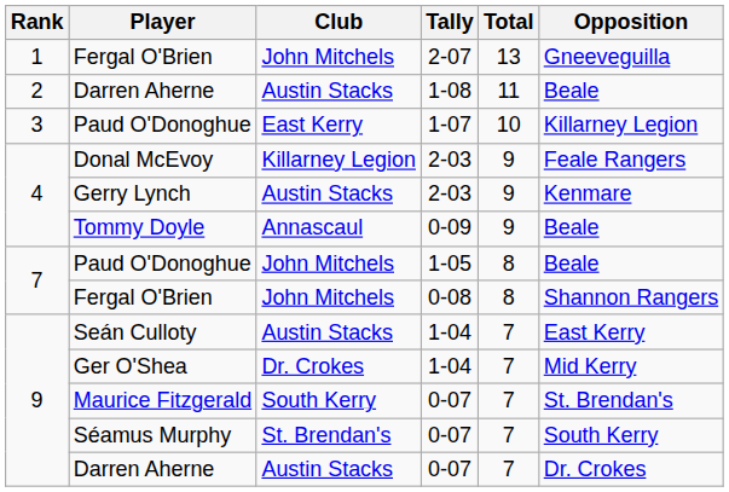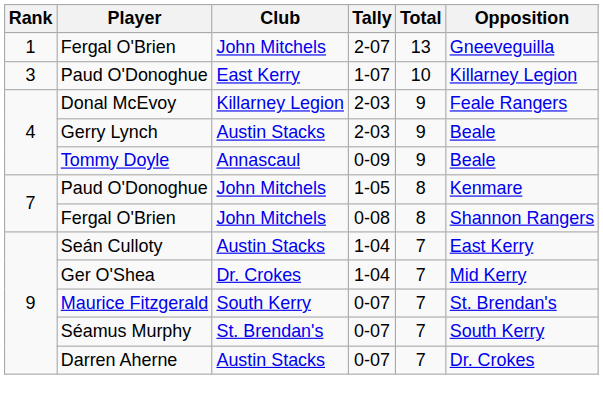 <table class="wikitable">
 <tr>
 <th>Rank</th>
 <th>Player</th>
 <th>Club</th>
 <th>Tally</th>
 <th>Total</th>
 <th>Opposition</th>
 </tr>
 <tr>
 <td rowspan="1" style="text-align:center;">1</td>
 <td>Fergal O'Brien</td>
 <td><a href='#'>John Mitchels</a></td>
 <td align=center>2-07</td>
 <td align=center>13</td>
 <td><a href='#'>Gneeveguilla</a></td>
-</tr>
-<tr>
-<td rowspan="1" style="text-align:center;">2</td>
-<td>Darren Aherne</td>
-<td><a href='#'>Austin Stacks</a></td>
-<td align=center>1-08</td>
-<td align=center>11</td>
-<td><a href='#'>Beale</a></td>
 </tr>
 <tr>
 <td rowspan="1" style="text-align:center;">3</td>
 <td>Paud O'Donoghue</td>
 <td><a href='#'>East Kerry</a></td>
 <td align=center>1-07</td>
 <td align=center>10</td>
 <td><a href='#'>Killarney Legion</a></td>
 </tr>
 <tr>
 <td rowspan="3" style="text-align:center;">4</td>
 <td>Donal McEvoy</td>
 <td><a href='#'>Killarney Legion</a></td>
 <td align=center>2-03</td>
 <td align=center>9</td>
 <td><a href='#'>Feale Rangers</a></td>
 </tr>
 <tr>
 <td>Gerry Lynch</td>
 <td><a href='#'>Austin Stacks</a></td>
 <td align=center>2-03</td>
 <td align=center>9</td>
-<td><a href='#'>Kenmare</a></td>
+<td><a href='#'>Beale</a></td>
 </tr>
 <tr>
 <td><a href='#'>Tommy Doyle</a></td>
 <td><a href='#'>Annascaul</a></td>
 <td align=center>0-09</td>
 <td align=center>9</td>
 <td><a href='#'>Beale</a></td>
 </tr>
 <tr>
 <td rowspan="2" style="text-align:center;">7</td>
 <td>Paud O'Donoghue</td>
 <td><a href='#'>John Mitchels</a></td>
 <td align=center>1-05</td>
 <td align=center>8</td>
-<td><a href='#'>Beale</a></td>
+<td><a href='#'>Kenmare</a></td>
 </tr>
 <tr>
 <td>Fergal O'Brien</td>
 <td><a href='#'>John Mitchels</a></td>
 <td align=center>0-08</td>
 <td align=center>8</td>
 <td><a href='#'>Shannon Rangers</a></td>
 </tr>
 <tr>
 <td rowspan="5" style="text-align:center;">9</td>
 <td>Seán Culloty</td>
 <td><a href='#'>Austin Stacks</a></td>
 <td align=center>1-04</td>
 <td align=center>7</td>
 <td><a href='#'>East Kerry</a></td>
 </tr>
 <tr>
 <td>Ger O'Shea</td>
 <td><a href='#'>Dr. Crokes</a></td>
 <td align=center>1-04</td>
 <td align=center>7</td>
 <td><a href='#'>Mid Kerry</a></td>
 </tr>
 <tr>
 <td><a href='#'>Maurice Fitzgerald</a></td>
 <td><a href='#'>South Kerry</a></td>
 <td align=center>0-07</td>
 <td align=center>7</td>
 <td><a href='#'>St. Brendan's</a></td>
 </tr>
 <tr>
 <td>Séamus Murphy</td>
 <td><a href='#'>St. Brendan's</a></td>
 <td align=center>0-07</td>
 <td align=center>7</td>
 <td><a href='#'>South Kerry</a></td>
 </tr>
 <tr>
 <td>Darren Aherne</td>
 <td><a href='#'>Austin Stacks</a></td>
 <td align=center>0-07</td>
 <td align=center>7</td>
 <td><a href='#'>Dr. Crokes</a></td>
 </tr>
 </table>
